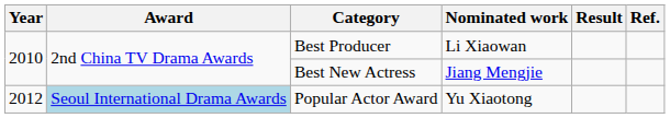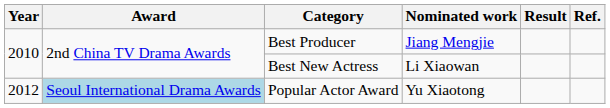 <table class="wikitable">
 <tr>
 <th>Year</th>
 <th>Award</th>
 <th>Category</th>
 <th>Nominated work</th>
 <th>Result</th>
 <th>Ref.</th>
 </tr>
 <tr>
 <td rowspan=2>2010</td>
 <td rowspan=2>2nd <a href='#'>China TV Drama Awards</a></td>
 <td>Best Producer</td>
-<td>Li Xiaowan</td>
+<td><a href='#'>Jiang Mengjie</a></td>
 <td></td>
 <td></td>
 </tr>
 <tr>
 <td>Best New Actress</td>
-<td><a href='#'>Jiang Mengjie</a></td>
+<td>Li Xiaowan</td>
 <td></td>
 <td></td>
 </tr>
 <tr>
 <td>2012</td>
 <td style="background: lightblue;"><a href='#'>Seoul International Drama Awards</a></td>
 <td>Popular Actor Award</td>
 <td>Yu Xiaotong</td>
 <td></td>
 <td></td>
 </tr>
 </table>
